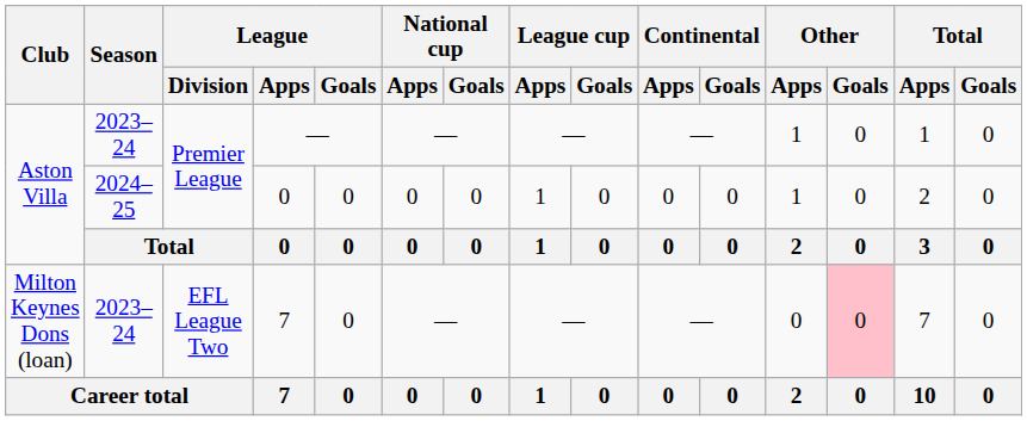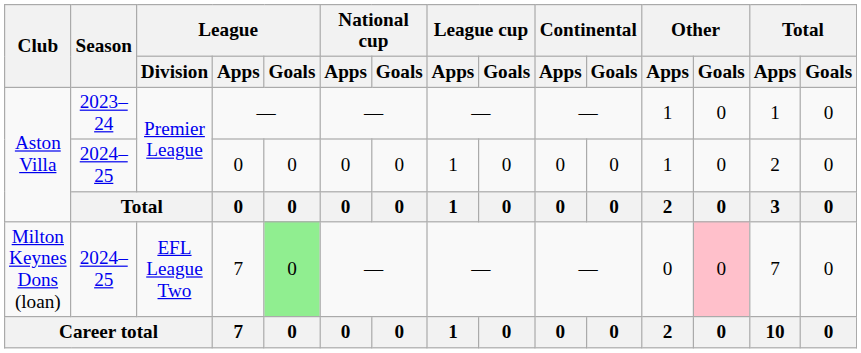 <table class="wikitable" style="text-align:center">
 <tr>
 <th rowspan="2">Club</th>
 <th rowspan="2">Season</th>
 <th colspan="3">League</th>
 <th colspan="2">National cup</th>
 <th colspan="2">League cup</th>
 <th colspan="2">Continental</th>
 <th colspan="2">Other</th>
 <th colspan="2">Total</th>
 </tr>
 <tr>
 <th>Division</th>
 <th>Apps</th>
 <th>Goals</th>
 <th>Apps</th>
 <th>Goals</th>
 <th>Apps</th>
 <th>Goals</th>
 <th>Apps</th>
 <th>Goals</th>
 <th>Apps</th>
 <th>Goals</th>
 <th>Apps</th>
 <th>Goals</th>
 </tr>
 <tr>
 <td rowspan="3"><a href='#'>Aston Villa</a></td>
 <td><a href='#'>2023–24</a></td>
 <td rowspan="2"><a href='#'>Premier League</a></td>
 <td colspan="2">—</td>
 <td colspan="2">—</td>
 <td colspan="2">—</td>
 <td colspan="2">—</td>
 <td>1</td>
 <td>0</td>
 <td>1</td>
 <td>0</td>
 </tr>
 <tr>
 <td><a href='#'>2024–25</a></td>
 <td>0</td>
 <td>0</td>
 <td>0</td>
 <td>0</td>
 <td>1</td>
 <td>0</td>
 <td>0</td>
 <td>0</td>
 <td>1</td>
 <td>0</td>
 <td>2</td>
 <td>0</td>
 </tr>
 <tr>
 <th colspan="2">Total</th>
 <th>0</th>
 <th>0</th>
 <th>0</th>
 <th>0</th>
 <th>1</th>
 <th>0</th>
 <th>0</th>
 <th>0</th>
 <th>2</th>
 <th>0</th>
 <th>3</th>
 <th>0</th>
 </tr>
 <tr>
 <td><a href='#'>Milton Keynes Dons</a> (loan)</td>
-<td><a href='#'>2023–24</a></td>
+<td><a href='#'>2024–25</a></td>
 <td><a href='#'>EFL League Two</a></td>
 <td>7</td>
-<td>0</td>
+<td style="background: lightgreen;">0</td>
 <td colspan="2">—</td>
 <td colspan="2">—</td>
 <td colspan="2">—</td>
 <td>0</td>
 <td style="background: pink;">0</td>
 <td>7</td>
 <td>0</td>
 </tr>
 <tr>
 <th colspan="3">Career total</th>
 <th>7</th>
 <th>0</th>
 <th>0</th>
 <th>0</th>
 <th>1</th>
 <th>0</th>
 <th>0</th>
 <th>0</th>
 <th>2</th>
 <th>0</th>
 <th>10</th>
 <th>0</th>
 </tr>
 </table>
